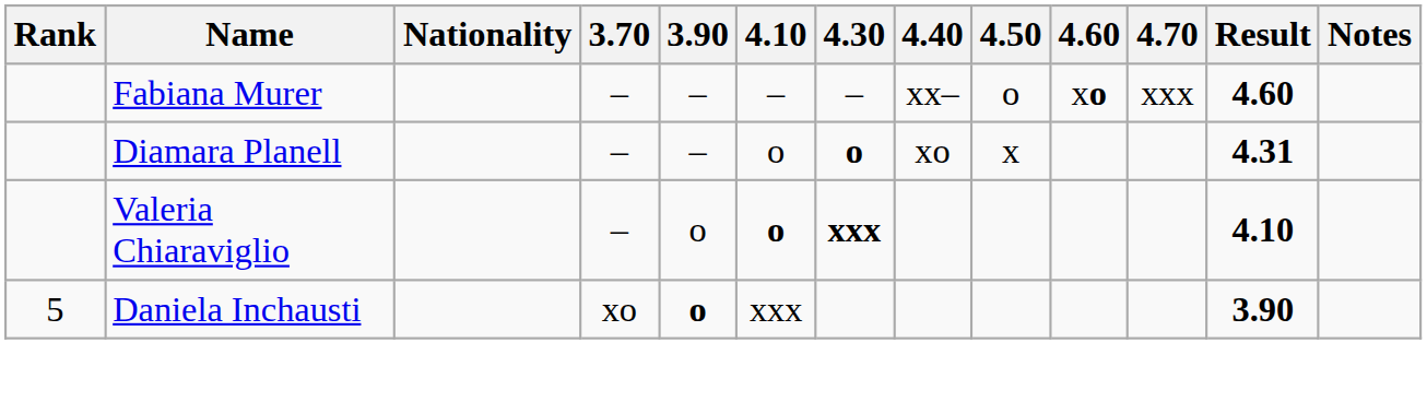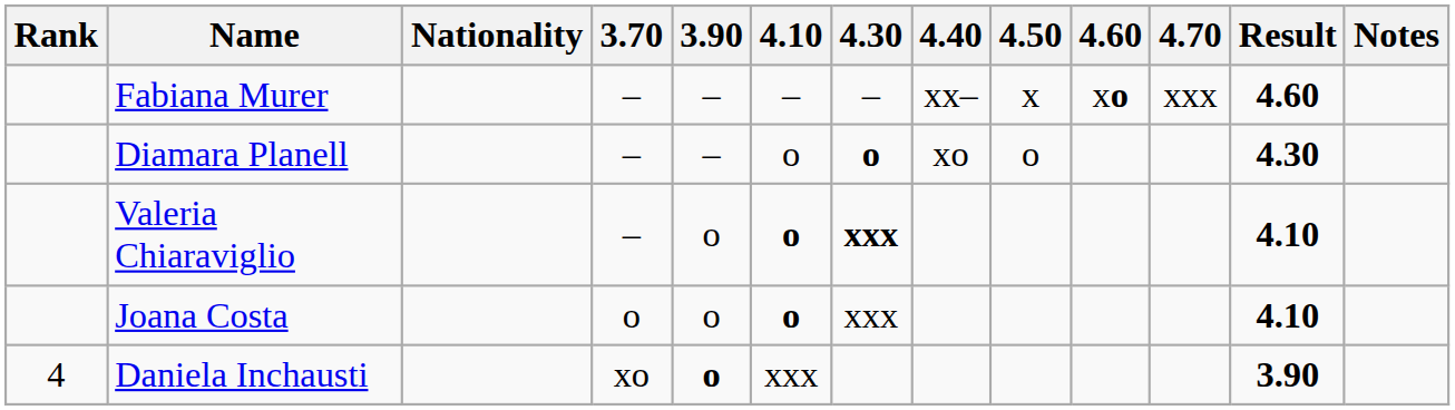 <table class="wikitable sortable" style="text-align:center;font-size:95%">
 <tr>
 <th>Rank</th>
 <th>Name</th>
 <th>Nationality</th>
 <th>3.70</th>
 <th>3.90</th>
 <th>4.10</th>
 <th>4.30</th>
 <th>4.40</th>
 <th>4.50</th>
 <th>4.60</th>
 <th>4.70</th>
 <th>Result</th>
 <th>Notes</th>
 </tr>
 <tr>
 <td></td>
 <td align=left><a href='#'>Fabiana Murer</a></td>
 <td align=left></td>
 <td>–</td>
 <td>–</td>
 <td>–</td>
 <td>–</td>
 <td>xx–</td>
-<td>o</td>
+<td>x</td>
 <td>x<strong>o</strong></td>
 <td>xxx</td>
 <td><strong>4.60</strong></td>
 <td></td>
 </tr>
 <tr>
 <td></td>
 <td align=left><a href='#'>Diamara Planell</a></td>
 <td align=left></td>
 <td>–</td>
 <td>–</td>
 <td>o</td>
 <td><strong>o</strong></td>
 <td>xo</td>
-<td>x</td>
+<td>o</td>
 <td></td>
 <td></td>
-<td><strong>4.31</strong></td>
+<td><strong>4.30</strong></td>
 <td></td>
 </tr>
 <tr>
 <td></td>
 <td align=left><a href='#'>Valeria Chiaraviglio</a></td>
 <td align=left></td>
 <td>–</td>
 <td>o</td>
 <td><strong>o</strong></td>
 <td><strong>xxx</strong></td>
 <td></td>
 <td></td>
 <td></td>
 <td></td>
 <td><strong>4.10</strong></td>
 <td></td>
 </tr>
 <tr>
-<td>5</td>
+<td></td>
+<td align=left><a href='#'>Joana Costa</a></td>
+<td align=left></td>
+<td>o</td>
+<td>o</td>
+<td><strong>o</strong></td>
+<td>xxx</td>
+<td></td>
+<td></td>
+<td></td>
+<td></td>
+<td><strong>4.10</strong></td>
+<td></td>
+</tr>
+<tr>
+<td>4</td>
 <td align=left><a href='#'>Daniela Inchausti</a></td>
 <td align=left></td>
 <td>xo</td>
 <td><strong>o</strong></td>
 <td>xxx</td>
 <td></td>
 <td></td>
 <td></td>
 <td></td>
 <td></td>
 <td><strong>3.90</strong></td>
 <td></td>
 </tr>
 </table>
